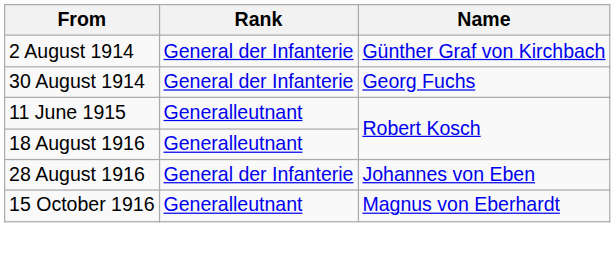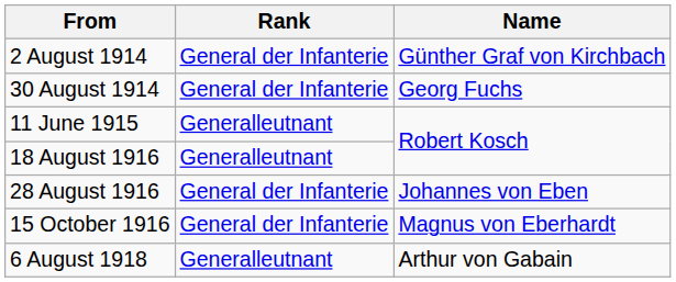 <table class="wikitable">
 <tr>
 <th>From</th>
 <th>Rank</th>
 <th>Name</th>
 </tr>
 <tr>
 <td>2 August 1914</td>
 <td><a href='#'>General der Infanterie</a></td>
 <td><a href='#'>Günther Graf von Kirchbach</a></td>
 </tr>
 <tr>
 <td>30 August 1914</td>
 <td><a href='#'>General der Infanterie</a></td>
 <td><a href='#'>Georg Fuchs</a></td>
 </tr>
 <tr>
 <td>11 June 1915</td>
 <td><a href='#'>Generalleutnant</a></td>
 <td rowspan=2><a href='#'>Robert Kosch</a></td>
 </tr>
 <tr>
 <td>18 August 1916</td>
 <td><a href='#'>Generalleutnant</a></td>
 </tr>
 <tr>
 <td>28 August 1916</td>
 <td><a href='#'>General der Infanterie</a></td>
 <td><a href='#'>Johannes von Eben</a></td>
 </tr>
 <tr>
 <td>15 October 1916</td>
-<td><a href='#'>Generalleutnant</a></td>
+<td><a href='#'>General der Infanterie</a></td>
 <td><a href='#'>Magnus von Eberhardt</a></td>
 </tr>
+<tr>
+<td>6 August 1918</td>
+<td><a href='#'>Generalleutnant</a></td>
+<td>Arthur von Gabain</td>
+</tr>
 </table>
